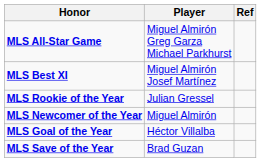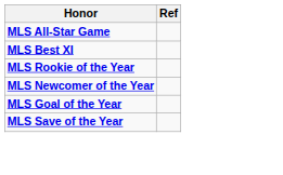 <table class="wikitable">
 <tr>
 <th>Honor</th>
-<th>Player</th>
 <th>Ref</th>
 </tr>
 <tr>
 <td><strong><a href='#'>MLS All-Star Game</a></strong></td>
-<td> <a href='#'>Miguel Almirón</a><br> <a href='#'>Greg Garza</a><br> <a href='#'>Michael Parkhurst</a></td>
 <td style="text-align: center;"></td>
 </tr>
 <tr>
 <td><strong><a href='#'>MLS Best XI</a></strong></td>
-<td> <a href='#'>Miguel Almirón</a><br> <a href='#'>Josef Martínez</a></td>
 <td style="text-align: center;"></td>
 </tr>
 <tr>
 <td><strong><a href='#'>MLS Rookie of the Year</a></strong></td>
-<td> <a href='#'>Julian Gressel</a></td>
 <td style="text-align: center;"></td>
 </tr>
 <tr>
 <td><strong><a href='#'>MLS Newcomer of the Year</a></strong></td>
-<td> <a href='#'>Miguel Almirón</a></td>
 <td style="text-align: center;"></td>
 </tr>
 <tr>
 <td><strong><a href='#'>MLS Goal of the Year</a></strong></td>
-<td> <a href='#'>Héctor Villalba</a></td>
 <td style="text-align: center;"></td>
 </tr>
 <tr>
 <td><strong><a href='#'>MLS Save of the Year</a></strong></td>
-<td> <a href='#'>Brad Guzan</a></td>
 <td style="text-align: center;"></td>
 </tr>
 </table>
